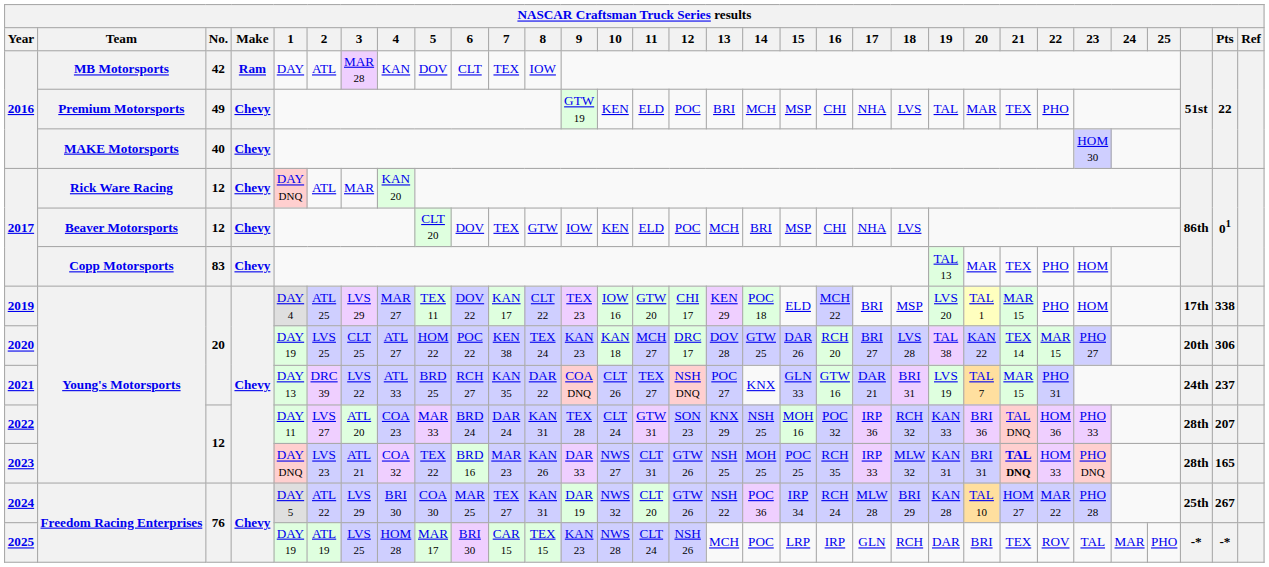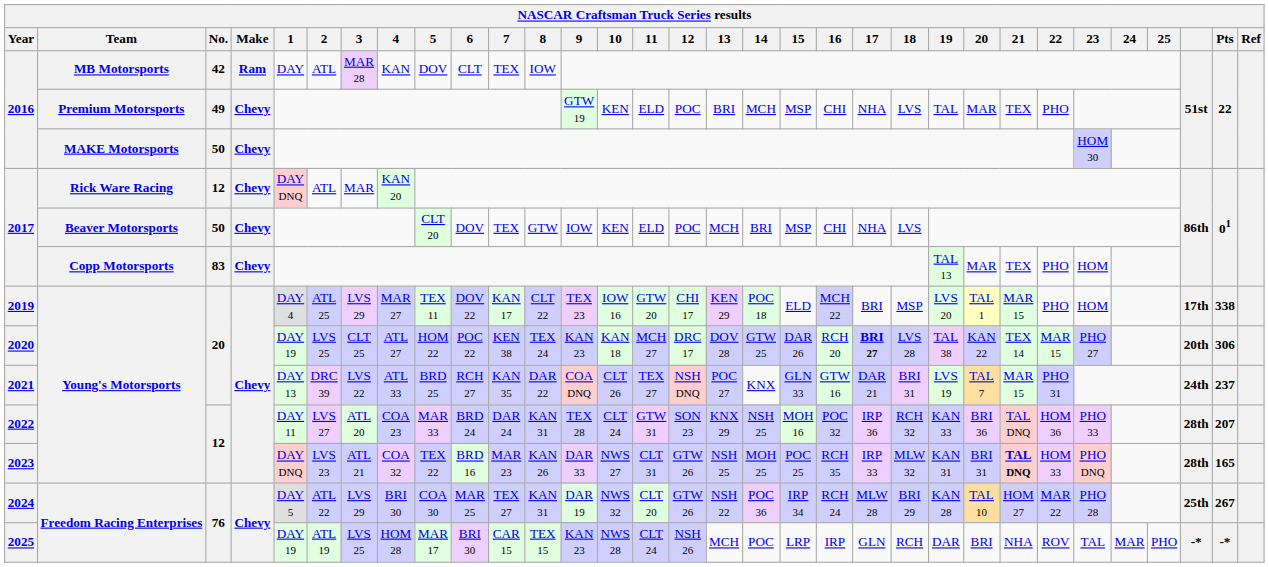 <table class="wikitable" style="text-align:center; font-size:75%">
 <tr>
 <th colspan=32><a href='#'>NASCAR Craftsman Truck Series</a> results</th>
 </tr>
 <tr>
 <th>Year</th>
 <th>Team</th>
 <th>No.</th>
 <th>Make</th>
 <th>1</th>
 <th>2</th>
 <th>3</th>
 <th>4</th>
 <th>5</th>
 <th>6</th>
 <th>7</th>
 <th>8</th>
 <th>9</th>
 <th>10</th>
 <th>11</th>
 <th>12</th>
 <th>13</th>
 <th>14</th>
 <th>15</th>
 <th>16</th>
 <th>17</th>
 <th>18</th>
 <th>19</th>
 <th>20</th>
 <th>21</th>
 <th>22</th>
 <th>23</th>
 <th>24</th>
 <th>25</th>
 <th></th>
 <th>Pts</th>
 <th>Ref</th>
 </tr>
 <tr>
 <th rowspan=3><a href='#'>2016</a></th>
 <th><a href='#'>MB Motorsports</a></th>
 <th>42</th>
 <th><a href='#'>Ram</a></th>
 <td><a href='#'>DAY</a></td>
 <td><a href='#'>ATL</a></td>
 <td style="background:#EFCFFF;"><a href='#'>MAR</a><br><small>28</small></td>
 <td><a href='#'>KAN</a></td>
 <td><a href='#'>DOV</a></td>
 <td><a href='#'>CLT</a></td>
 <td><a href='#'>TEX</a></td>
 <td><a href='#'>IOW</a></td>
 <td colspan=17></td>
 <th rowspan=3>51st</th>
 <th rowspan=3>22</th>
 <th rowspan=3></th>
 </tr>
 <tr>
 <th><a href='#'>Premium Motorsports</a></th>
 <th>49</th>
 <th><a href='#'>Chevy</a></th>
 <td colspan=8></td>
 <td style="background:#DFFFDF;"><a href='#'>GTW</a><br><small>19</small></td>
 <td><a href='#'>KEN</a></td>
 <td><a href='#'>ELD</a></td>
 <td><a href='#'>POC</a></td>
 <td><a href='#'>BRI</a></td>
 <td><a href='#'>MCH</a></td>
 <td><a href='#'>MSP</a></td>
 <td><a href='#'>CHI</a></td>
 <td><a href='#'>NHA</a></td>
 <td><a href='#'>LVS</a></td>
 <td><a href='#'>TAL</a></td>
 <td><a href='#'>MAR</a></td>
 <td><a href='#'>TEX</a></td>
 <td><a href='#'>PHO</a></td>
 <td colspan=3></td>
 </tr>
 <tr>
 <th><a href='#'>MAKE Motorsports</a></th>
-<th>40</th>
+<th>50</th>
 <th><a href='#'>Chevy</a></th>
 <td colspan=22></td>
 <td style="background:#CFCFFF;"><a href='#'>HOM</a><br><small>30</small></td>
 <td colspan=2></td>
 </tr>
 <tr>
 <th rowspan=3><a href='#'>2017</a></th>
 <th><a href='#'>Rick Ware Racing</a></th>
 <th>12</th>
 <th><a href='#'>Chevy</a></th>
 <td style="background:#FFCFCF;"><a href='#'>DAY</a><br><small>DNQ</small></td>
 <td><a href='#'>ATL</a></td>
 <td><a href='#'>MAR</a></td>
 <td style="background:#DFFFDF;"><a href='#'>KAN</a><br><small>20</small></td>
 <td colspan=21></td>
 <th rowspan=3>86th</th>
 <th rowspan=3>0<sup>1</sup></th>
 <th rowspan=3></th>
 </tr>
 <tr>
 <th><a href='#'>Beaver Motorsports</a></th>
-<th>12</th>
+<th>50</th>
 <th><a href='#'>Chevy</a></th>
 <td colspan=4></td>
 <td style="background:#DFFFDF;"><a href='#'>CLT</a><br><small>20</small></td>
 <td><a href='#'>DOV</a></td>
 <td><a href='#'>TEX</a></td>
 <td><a href='#'>GTW</a></td>
 <td><a href='#'>IOW</a></td>
 <td><a href='#'>KEN</a></td>
 <td><a href='#'>ELD</a></td>
 <td><a href='#'>POC</a></td>
 <td><a href='#'>MCH</a></td>
 <td><a href='#'>BRI</a></td>
 <td><a href='#'>MSP</a></td>
 <td><a href='#'>CHI</a></td>
 <td><a href='#'>NHA</a></td>
 <td><a href='#'>LVS</a></td>
 <td colspan=7></td>
 </tr>
 <tr>
 <th><a href='#'>Copp Motorsports</a></th>
 <th>83</th>
 <th><a href='#'>Chevy</a></th>
 <td colspan=18></td>
 <td style="background:#DFFFDF;"><a href='#'>TAL</a><br><small>13</small></td>
 <td><a href='#'>MAR</a></td>
 <td><a href='#'>TEX</a></td>
 <td><a href='#'>PHO</a></td>
 <td><a href='#'>HOM</a></td>
 <td colspan=2></td>
 </tr>
 <tr>
 <th><a href='#'>2019</a></th>
 <th rowspan=5><a href='#'>Young's Motorsports</a></th>
 <th rowspan=3>20</th>
 <th rowspan=5><a href='#'>Chevy</a></th>
 <td style="background:#DFDFDF;"><a href='#'>DAY</a><br><small>4</small></td>
 <td style="background:#CFCFFF;"><a href='#'>ATL</a><br><small>25</small></td>
 <td style="background:#EFCFFF;"><a href='#'>LVS</a><br><small>29</small></td>
 <td style="background:#CFCFFF;"><a href='#'>MAR</a><br><small>27</small></td>
 <td style="background:#DFFFDF;"><a href='#'>TEX</a><br><small>11</small></td>
 <td style="background:#CFCFFF;"><a href='#'>DOV</a><br><small>22</small></td>
 <td style="background:#DFFFDF;"><a href='#'>KAN</a><br><small>17</small></td>
 <td style="background:#CFCFFF;"><a href='#'>CLT</a><br><small>22</small></td>
 <td style="background:#EFCFFF;"><a href='#'>TEX</a><br><small>23</small></td>
 <td style="background:#DFFFDF;"><a href='#'>IOW</a><br><small>16</small></td>
 <td style="background:#DFFFDF;"><a href='#'>GTW</a><br><small>20</small></td>
 <td style="background:#DFFFDF;"><a href='#'>CHI</a><br><small>17</small></td>
 <td style="background:#EFCFFF;"><a href='#'>KEN</a><br><small>29</small></td>
 <td style="background:#DFFFDF;"><a href='#'>POC</a><br><small>18</small></td>
 <td><a href='#'>ELD</a></td>
 <td style="background:#CFCFFF;"><a href='#'>MCH</a><br><small>22</small></td>
 <td><a href='#'>BRI</a></td>
 <td><a href='#'>MSP</a></td>
 <td style="background:#DFFFDF;"><a href='#'>LVS</a><br><small>20</small></td>
 <td style="background:#FFFFBF;"><a href='#'>TAL</a><br><small>1</small></td>
 <td style="background:#DFFFDF;"><a href='#'>MAR</a><br><small>15</small></td>
 <td><a href='#'>PHO</a></td>
 <td><a href='#'>HOM</a></td>
 <td colspan=2></td>
 <th>17th</th>
 <th>338</th>
 <th></th>
 </tr>
 <tr>
 <th><a href='#'>2020</a></th>
 <td style="background:#DFFFDF;"><a href='#'>DAY</a><br><small>19</small></td>
 <td style="background:#CFCFFF;"><a href='#'>LVS</a><br><small>25</small></td>
 <td style="background:#CFCFFF;"><a href='#'>CLT</a><br><small>25</small></td>
 <td style="background:#CFCFFF;"><a href='#'>ATL</a><br><small>27</small></td>
 <td style="background:#CFCFFF;"><a href='#'>HOM</a><br><small>22</small></td>
 <td style="background:#CFCFFF;"><a href='#'>POC</a><br><small>22</small></td>
 <td style="background:#CFCFFF;"><a href='#'>KEN</a><br><small>38</small></td>
 <td style="background:#CFCFFF;"><a href='#'>TEX</a><br><small>24</small></td>
 <td style="background:#CFCFFF;"><a href='#'>KAN</a><br><small>23</small></td>
 <td style="background:#DFFFDF;"><a href='#'>KAN</a><br><small>18</small></td>
 <td style="background:#CFCFFF;"><a href='#'>MCH</a><br><small>27</small></td>
 <td style="background:#DFFFDF;"><a href='#'>DRC</a><br><small>17</small></td>
 <td style="background:#CFCFFF;"><a href='#'>DOV</a><br><small>28</small></td>
 <td style="background:#CFCFFF;"><a href='#'>GTW</a><br><small>25</small></td>
 <td style="background:#CFCFFF;"><a href='#'>DAR</a><br><small>26</small></td>
 <td style="background:#DFFFDF;"><a href='#'>RCH</a><br><small>20</small></td>
-<td style="background:#CFCFFF;"><a href='#'>BRI</a><br><small>27</small></td>
+<td style="background:#CFCFFF;"><strong><a href='#'>BRI</a><br><small>27</small></strong></td>
 <td style="background:#CFCFFF;"><a href='#'>LVS</a><br><small>28</small></td>
 <td style="background:#EFCFFF;"><a href='#'>TAL</a><br><small>38</small></td>
 <td style="background:#CFCFFF;"><a href='#'>KAN</a><br><small>22</small></td>
 <td style="background:#DFFFDF;"><a href='#'>TEX</a><br><small>14</small></td>
 <td style="background:#DFFFDF;"><a href='#'>MAR</a><br><small>15</small></td>
 <td style="background:#CFCFFF;"><a href='#'>PHO</a><br><small>27</small></td>
 <td colspan=2></td>
 <th>20th</th>
 <th>306</th>
 <th></th>
 </tr>
 <tr>
 <th><a href='#'>2021</a></th>
 <td style="background:#DFFFDF;"><a href='#'>DAY</a><br><small>13</small></td>
 <td style="background:#EFCFFF;"><a href='#'>DRC</a><br><small>39</small></td>
 <td style="background:#CFCFFF;"><a href='#'>LVS</a><br><small>22</small></td>
 <td style="background:#CFCFFF;"><a href='#'>ATL</a><br><small>33</small></td>
 <td style="background:#CFCFFF;"><a href='#'>BRD</a><br><small>25</small></td>
 <td style="background:#CFCFFF;"><a href='#'>RCH</a><br><small>27</small></td>
 <td style="background:#CFCFFF;"><a href='#'>KAN</a><br><small>35</small></td>
 <td style="background:#CFCFFF;"><a href='#'>DAR</a><br><small>22</small></td>
 <td style="background:#FFCFCF;"><a href='#'>COA</a><br><small>DNQ</small></td>
 <td style="background:#CFCFFF;"><a href='#'>CLT</a><br><small>26</small></td>
 <td style="background:#CFCFFF;"><a href='#'>TEX</a><br><small>27</small></td>
 <td style="background:#FFCFCF;"><a href='#'>NSH</a><br><small>DNQ</small></td>
 <td style="background:#CFCFFF;"><a href='#'>POC</a><br><small>27</small></td>
 <td><a href='#'>KNX</a></td>
 <td style="background:#CFCFFF;"><a href='#'>GLN</a><br><small>33</small></td>
 <td style="background:#DFFFDF;"><a href='#'>GTW</a><br><small>16</small></td>
 <td style="background:#CFCFFF;"><a href='#'>DAR</a><br><small>21</small></td>
 <td style="background:#EFCFFF;"><a href='#'>BRI</a><br><small>31</small></td>
 <td style="background:#DFFFDF;"><a href='#'>LVS</a><br><small>19</small></td>
 <td style="background:#FFDF9F;"><a href='#'>TAL</a><br><small>7</small></td>
 <td style="background:#DFFFDF;"><a href='#'>MAR</a><br><small>15</small></td>
 <td style="background:#CFCFFF;"><a href='#'>PHO</a><br><small>31</small></td>
 <td colspan=3></td>
 <th>24th</th>
 <th>237</th>
 <th></th>
 </tr>
 <tr>
 <th><a href='#'>2022</a></th>
 <th rowspan=2>12</th>
 <td style="background:#DFFFDF;"><a href='#'>DAY</a><br><small>11</small></td>
 <td style="background:#EFCFFF;"><a href='#'>LVS</a><br><small>27</small></td>
 <td style="background:#DFFFDF;"><a href='#'>ATL</a><br><small>20</small></td>
 <td style="background:#CFCFFF;"><a href='#'>COA</a><br><small>23</small></td>
 <td style="background:#EFCFFF;"><a href='#'>MAR</a><br><small>33</small></td>
 <td style="background:#CFCFFF;"><a href='#'>BRD</a><br><small>24</small></td>
 <td style="background:#CFCFFF;"><a href='#'>DAR</a><br><small>24</small></td>
 <td style="background:#CFCFFF;"><a href='#'>KAN</a><br><small>31</small></td>
 <td style="background:#CFCFFF;"><a href='#'>TEX</a><br><small>28</small></td>
 <td style="background:#CFCFFF;"><a href='#'>CLT</a><br><small>24</small></td>
 <td style="background:#EFCFFF;"><a href='#'>GTW</a><br><small>31</small></td>
 <td style="background:#CFCFFF;"><a href='#'>SON</a><br><small>23</small></td>
 <td style="background:#CFCFFF;"><a href='#'>KNX</a><br><small>29</small></td>
 <td style="background:#CFCFFF;"><a href='#'>NSH</a><br><small>25</small></td>
 <td style="background:#DFFFDF;"><a href='#'>MOH</a><br><small>16</small></td>
 <td style="background:#CFCFFF;"><a href='#'>POC</a><br><small>32</small></td>
 <td style="background:#EFCFFF;"><a href='#'>IRP</a><br><small>36</small></td>
 <td style="background:#CFCFFF;"><a href='#'>RCH</a><br><small>32</small></td>
 <td style="background:#CFCFFF;"><a href='#'>KAN</a><br><small>33</small></td>
 <td style="background:#EFCFFF;"><a href='#'>BRI</a><br><small>36</small></td>
 <td style="background:#FFCFCF;"><a href='#'>TAL</a><br><small>DNQ</small></td>
 <td style="background:#EFCFFF;"><a href='#'>HOM</a><br><small>36</small></td>
 <td style="background:#EFCFFF;"><a href='#'>PHO</a><br><small>33</small></td>
 <td colspan=2></td>
 <th>28th</th>
 <th>207</th>
 <th></th>
 </tr>
 <tr>
 <th><a href='#'>2023</a></th>
 <td style="background:#FFCFCF;"><a href='#'>DAY</a><br><small>DNQ</small></td>
 <td style="background:#CFCFFF;"><a href='#'>LVS</a><br><small>23</small></td>
 <td style="background:#CFCFFF;"><a href='#'>ATL</a><br><small>21</small></td>
 <td style="background:#EFCFFF;"><a href='#'>COA</a><br><small>32</small></td>
 <td style="background:#CFCFFF;"><a href='#'>TEX</a><br><small>22</small></td>
 <td style="background:#DFFFDF;"><a href='#'>BRD</a><br><small>16</small></td>
 <td style="background:#CFCFFF;"><a href='#'>MAR</a><br><small>23</small></td>
 <td style="background:#CFCFFF;"><a href='#'>KAN</a><br><small>26</small></td>
 <td style="background:#EFCFFF;"><a href='#'>DAR</a><br><small>33</small></td>
 <td style="background:#CFCFFF;"><a href='#'>NWS</a><br><small>27</small></td>
 <td style="background:#CFCFFF;"><a href='#'>CLT</a><br><small>31</small></td>
 <td style="background:#CFCFFF;"><a href='#'>GTW</a><br><small>26</small></td>
 <td style="background:#CFCFFF;"><a href='#'>NSH</a><br><small>25</small></td>
 <td style="background:#CFCFFF;"><a href='#'>MOH</a><br><small>25</small></td>
 <td style="background:#CFCFFF;"><a href='#'>POC</a><br><small>25</small></td>
 <td style="background:#CFCFFF;"><a href='#'>RCH</a><br><small>35</small></td>
 <td style="background:#EFCFFF;"><a href='#'>IRP</a><br><small>33</small></td>
 <td style="background:#CFCFFF;"><a href='#'>MLW</a><br><small>32</small></td>
 <td style="background:#CFCFFF;"><a href='#'>KAN</a><br><small>31</small></td>
 <td style="background:#CFCFFF;"><a href='#'>BRI</a><br><small>31</small></td>
 <td style="background:#FFCFCF;"><strong><a href='#'>TAL</a><br><small>DNQ</small></strong></td>
 <td style="background:#EFCFFF;"><a href='#'>HOM</a><br><small>33</small></td>
 <td style="background:#FFCFCF;"><a href='#'>PHO</a><br><small>DNQ</small></td>
 <td colspan=2></td>
 <th>28th</th>
 <th>165</th>
 <th></th>
 </tr>
 <tr>
 <th><a href='#'>2024</a></th>
 <th rowspan=2><a href='#'>Freedom Racing Enterprises</a></th>
 <th rowspan=2>76</th>
 <th rowspan=2><a href='#'>Chevy</a></th>
 <td style="background:#DFDFDF;"><a href='#'>DAY</a><br><small>5</small></td>
 <td style="background:#CFCFFF;"><a href='#'>ATL</a><br><small>22</small></td>
 <td style="background:#CFCFFF;"><a href='#'>LVS</a><br><small>29</small></td>
 <td style="background:#CFCFFF;"><a href='#'>BRI</a><br><small>30</small></td>
 <td style="background:#CFCFFF;"><a href='#'>COA</a><br><small>30</small></td>
 <td style="background:#CFCFFF;"><a href='#'>MAR</a><br><small>25</small></td>
 <td style="background:#CFCFFF;"><a href='#'>TEX</a><br><small>27</small></td>
 <td style="background:#CFCFFF;"><a href='#'>KAN</a><br><small>31</small></td>
 <td style="background:#DFFFDF;"><a href='#'>DAR</a><br><small>19</small></td>
 <td style="background:#CFCFFF;"><a href='#'>NWS</a><br><small>32</small></td>
 <td style="background:#DFFFDF;"><a href='#'>CLT</a><br><small>20</small></td>
 <td style="background:#CFCFFF;"><a href='#'>GTW</a><br><small>26</small></td>
 <td style="background:#CFCFFF;"><a href='#'>NSH</a><br><small>22</small></td>
 <td style="background:#EFCFFF;"><a href='#'>POC</a><br><small>36</small></td>
 <td style="background:#CFCFFF;"><a href='#'>IRP</a><br><small>34</small></td>
 <td style="background:#CFCFFF;"><a href='#'>RCH</a><br><small>24</small></td>
 <td style="background:#CFCFFF;"><a href='#'>MLW</a><br><small>28</small></td>
 <td style="background:#CFCFFF;"><a href='#'>BRI</a><br><small>29</small></td>
 <td style="background:#CFCFFF;"><a href='#'>KAN</a><br><small>28</small></td>
 <td style="background:#FFDF9F;"><a href='#'>TAL</a><br><small>10</small></td>
 <td style="background:#CFCFFF;"><a href='#'>HOM</a><br><small>27</small></td>
 <td style="background:#CFCFFF;"><a href='#'>MAR</a><br><small>22</small></td>
 <td style="background:#CFCFFF;"><a href='#'>PHO</a><br><small>28</small></td>
 <td colspan=2></td>
 <th>25th</th>
 <th>267</th>
 <th></th>
 </tr>
 <tr>
 <th><a href='#'>2025</a></th>
 <td style="background:#DFFFDF;"><a href='#'>DAY</a><br><small>19</small></td>
 <td style="background:#DFFFDF;"><a href='#'>ATL</a><br><small>19</small></td>
 <td style="background:#CFCFFF;"><a href='#'>LVS</a><br><small>25</small></td>
 <td style="background:#CFCFFF;"><a href='#'>HOM</a><br><small>28</small></td>
 <td style="background:#DFFFDF;"><a href='#'>MAR</a><br><small>17</small></td>
 <td style="background:#EFCFFF;"><a href='#'>BRI</a><br><small>30</small></td>
 <td style="background:#DFFFDF;"><a href='#'>CAR</a><br><small>15</small></td>
 <td style="background:#DFFFDF;"><a href='#'>TEX</a><br><small>15</small></td>
 <td style="background:#CFCFFF;"><a href='#'>KAN</a><br><small>23</small></td>
 <td style="background:#CFCFFF;"><a href='#'>NWS</a><br><small>28</small></td>
 <td style="background:#CFCFFF;"><a href='#'>CLT</a><br><small>24</small></td>
 <td style="background:#CFCFFF;"><a href='#'>NSH</a><br><small>26</small></td>
 <td><a href='#'>MCH</a></td>
 <td><a href='#'>POC</a></td>
 <td><a href='#'>LRP</a></td>
 <td><a href='#'>IRP</a></td>
 <td><a href='#'>GLN</a></td>
 <td><a href='#'>RCH</a></td>
 <td><a href='#'>DAR</a></td>
 <td><a href='#'>BRI</a></td>
-<td><a href='#'>TEX</a></td>
+<td><a href='#'>NHA</a></td>
 <td><a href='#'>ROV</a></td>
 <td><a href='#'>TAL</a></td>
 <td><a href='#'>MAR</a></td>
 <td><a href='#'>PHO</a></td>
 <th>-*</th>
 <th>-*</th>
 <th></th>
 </tr>
 </table>
